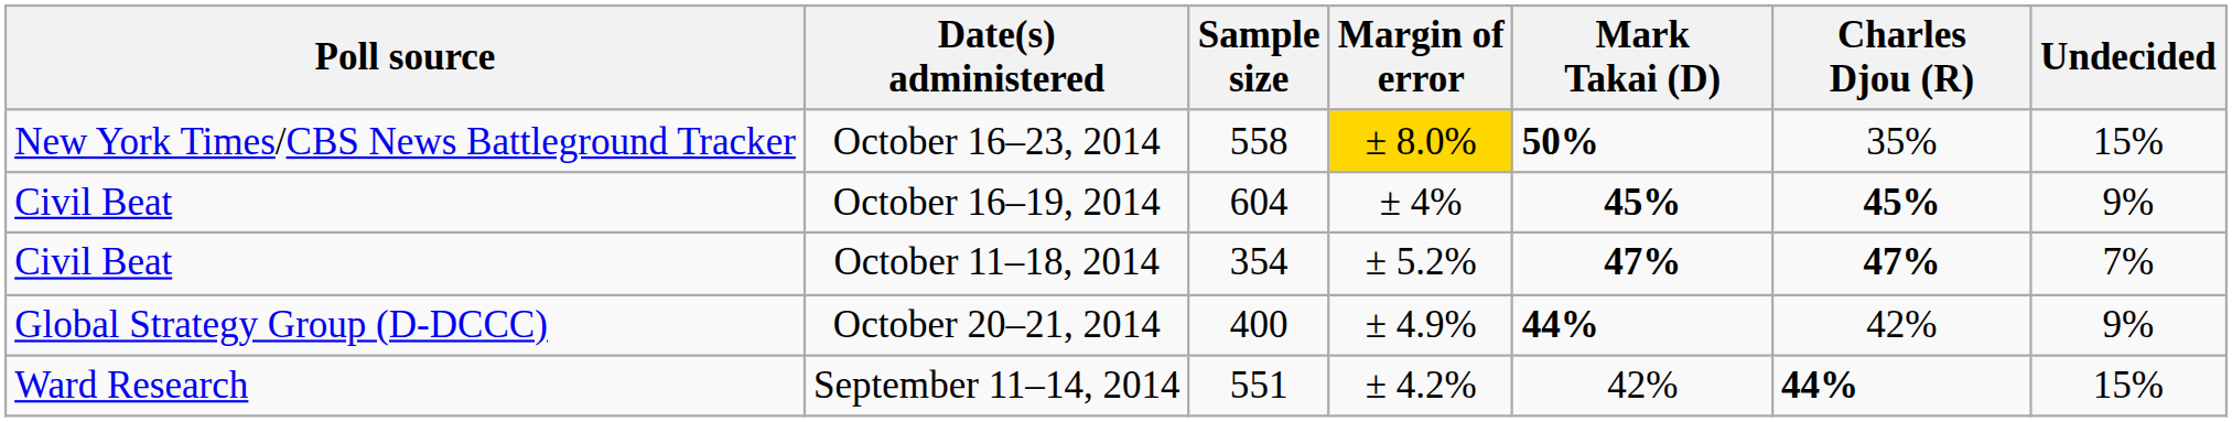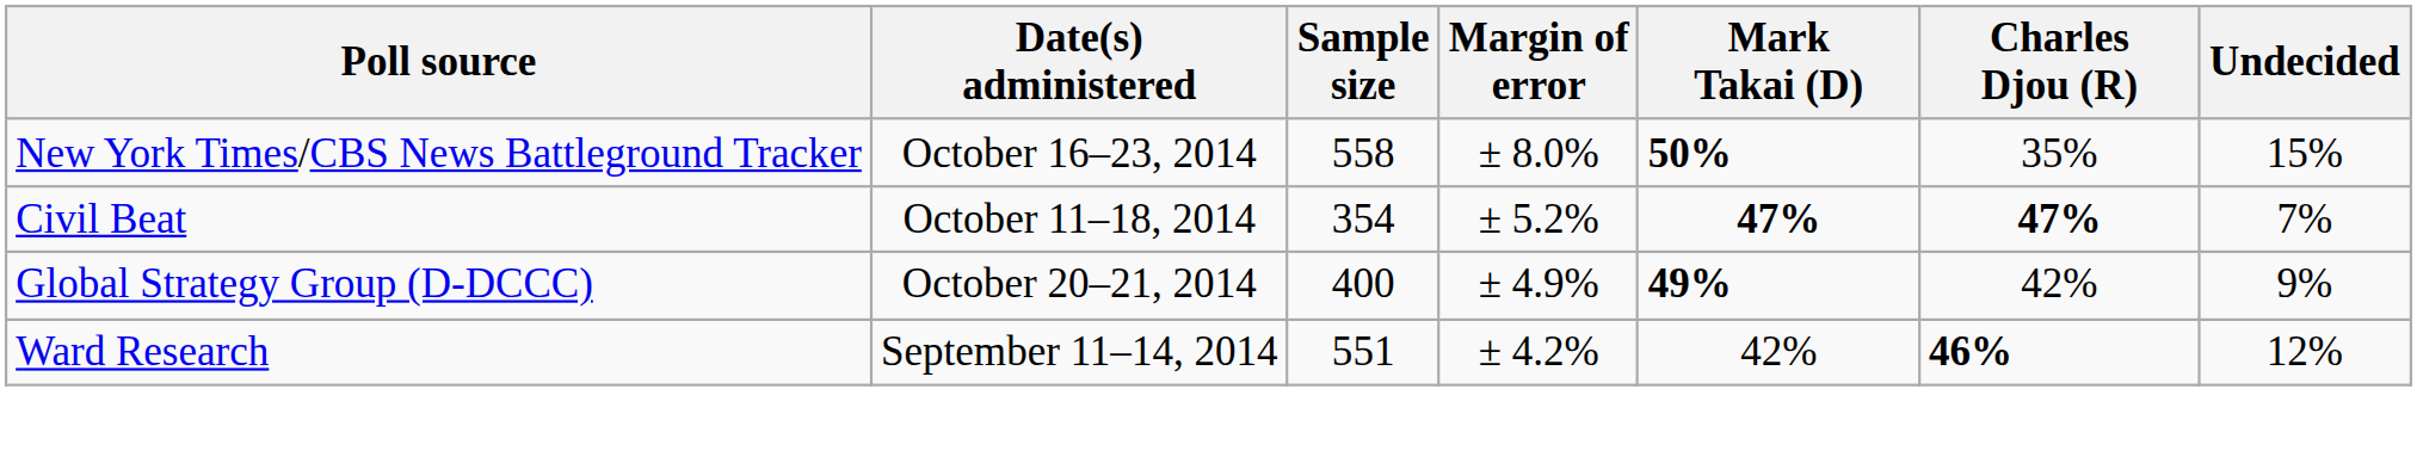 <table class="wikitable">
 <tr>
 <th>Poll source</th>
 <th>Date(s)<br>administered</th>
 <th>Sample<br>size</th>
 <th>Margin of<br>error</th>
 <th style="width:100px;">Mark<br>Takai (D)</th>
 <th style="width:100px;">Charles<br>Djou (R)</th>
 <th>Undecided</th>
 </tr>
 <tr>
 <td><a href='#'>New York Times</a>/<a href='#'>CBS News Battleground Tracker</a></td>
 <td align=center>October 16–23, 2014</td>
 <td align=center>558</td>
-<td align=center style="background: gold;">± 8.0%</td>
+<td align=center>± 8.0%</td>
 <td><strong>50%</strong></td>
 <td align=center>35%</td>
 <td align=center>15%</td>
-</tr>
-<tr>
-<td><a href='#'>Civil Beat</a></td>
-<td align=center>October 16–19, 2014</td>
-<td align=center>604</td>
-<td align=center>± 4%</td>
-<td align=center><strong>45%</strong></td>
-<td align=center><strong>45%</strong></td>
-<td align=center>9%</td>
 </tr>
 <tr>
 <td><a href='#'>Civil Beat</a></td>
 <td align=center>October 11–18, 2014</td>
 <td align=center>354</td>
 <td align=center>± 5.2%</td>
 <td align=center><strong>47%</strong></td>
 <td align=center><strong>47%</strong></td>
 <td align=center>7%</td>
 </tr>
 <tr>
 <td><a href='#'>Global Strategy Group (D-DCCC)</a></td>
 <td align=center>October 20–21, 2014</td>
 <td align=center>400</td>
 <td align=center>± 4.9%</td>
-<td><strong>44%</strong></td>
+<td><strong>49%</strong></td>
 <td align=center>42%</td>
 <td align=center>9%</td>
 </tr>
 <tr>
 <td><a href='#'>Ward Research</a></td>
 <td align=center>September 11–14, 2014</td>
 <td align=center>551</td>
 <td align=center>± 4.2%</td>
 <td align=center>42%</td>
-<td><strong>44%</strong></td>
-<td align=center>15%</td>
+<td><strong>46%</strong></td>
+<td align=center>12%</td>
 </tr>
 </table>
